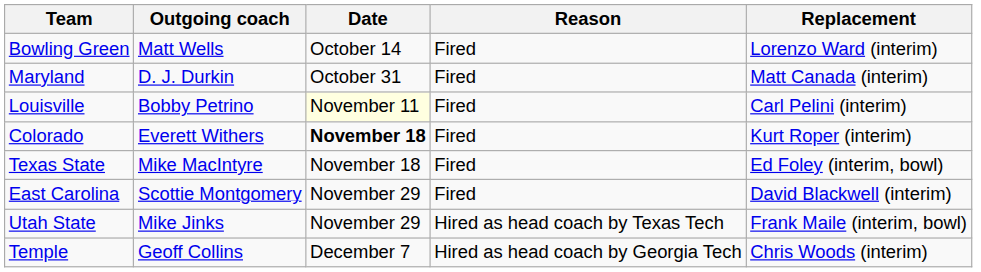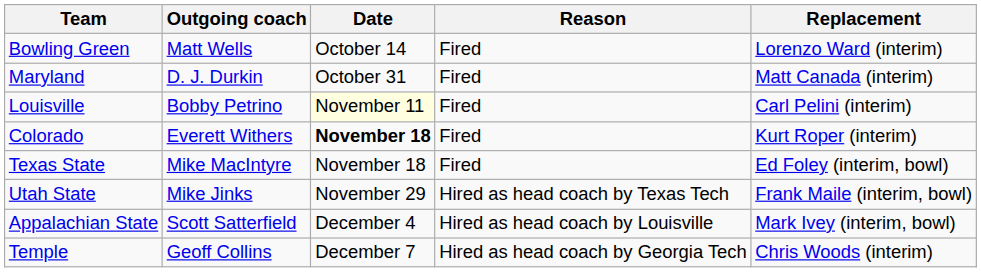 <table class="wikitable sortable">
 <tr>
 <th>Team</th>
 <th>Outgoing coach</th>
 <th>Date</th>
 <th>Reason</th>
 <th>Replacement</th>
 </tr>
 <tr>
 <td><a href='#'>Bowling Green</a></td>
 <td><a href='#'>Matt Wells</a></td>
 <td>October 14</td>
 <td>Fired</td>
 <td><a href='#'>Lorenzo Ward</a> (interim)</td>
 </tr>
 <tr>
 <td><a href='#'>Maryland</a></td>
 <td><a href='#'>D. J. Durkin</a></td>
 <td>October 31</td>
 <td>Fired</td>
 <td><a href='#'>Matt Canada</a> (interim)</td>
 </tr>
 <tr>
 <td><a href='#'>Louisville</a></td>
 <td><a href='#'>Bobby Petrino</a></td>
 <td style="background: lightyellow;">November 11</td>
 <td>Fired</td>
 <td><a href='#'>Carl Pelini</a> (interim)</td>
 </tr>
 <tr>
 <td><a href='#'>Colorado</a></td>
 <td><a href='#'>Everett Withers</a></td>
 <td><strong>November 18</strong></td>
 <td>Fired</td>
 <td><a href='#'>Kurt Roper</a> (interim)</td>
 </tr>
 <tr>
 <td><a href='#'>Texas State</a></td>
 <td><a href='#'>Mike MacIntyre</a></td>
 <td>November 18</td>
 <td>Fired</td>
 <td><a href='#'>Ed Foley</a> (interim, bowl)</td>
 </tr>
 <tr>
-<td><a href='#'>East Carolina</a></td>
-<td><a href='#'>Scottie Montgomery</a></td>
-<td>November 29</td>
-<td>Fired</td>
-<td><a href='#'>David Blackwell</a> (interim)</td>
-</tr>
-<tr>
 <td><a href='#'>Utah State</a></td>
 <td><a href='#'>Mike Jinks</a></td>
 <td>November 29</td>
 <td>Hired as head coach by Texas Tech</td>
 <td><a href='#'>Frank Maile</a> (interim, bowl)</td>
+</tr>
+<tr>
+<td><a href='#'>Appalachian State</a></td>
+<td><a href='#'>Scott Satterfield</a></td>
+<td>December 4</td>
+<td>Hired as head coach by Louisville</td>
+<td><a href='#'>Mark Ivey</a> (interim, bowl)</td>
 </tr>
 <tr>
 <td><a href='#'>Temple</a></td>
 <td><a href='#'>Geoff Collins</a></td>
 <td>December 7</td>
 <td>Hired as head coach by Georgia Tech</td>
 <td><a href='#'>Chris Woods</a> (interim)</td>
 </tr>
 </table>
